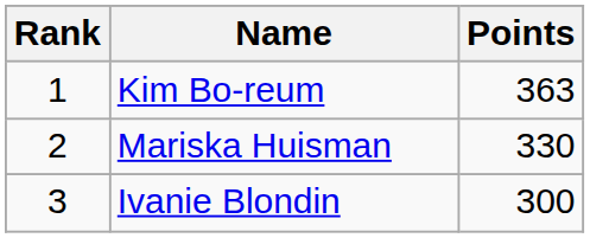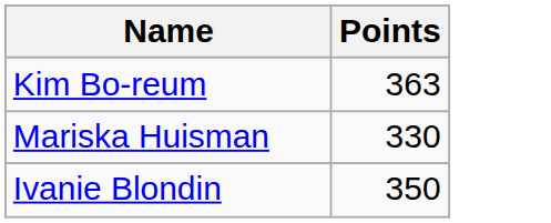 <table class="wikitable" border="1">
 <tr>
-<th width=30>Rank</th>
 <th width=150>Name</th>
 <th width=25>Points</th>
 </tr>
 <tr>
-<td align=center>1</td>
 <td> <a href='#'>Kim Bo-reum</a></td>
 <td align=right>363</td>
 </tr>
 <tr>
-<td align=center>2</td>
 <td> <a href='#'>Mariska Huisman</a></td>
 <td align=right>330</td>
 </tr>
 <tr>
-<td align=center>3</td>
 <td> <a href='#'>Ivanie Blondin</a></td>
-<td align=right>300</td>
+<td align=right>350</td>
 </tr>
 </table>
